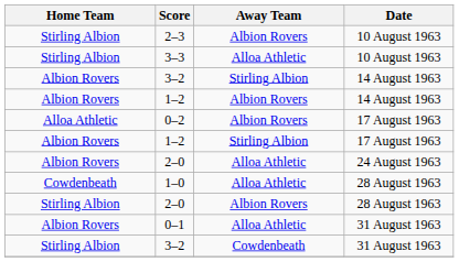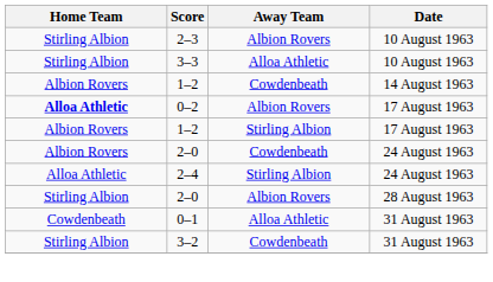 <table class="wikitable" style="text-align:center;">
 <tr>
 <th width=175>Home Team</th>
 <th width=20>Score</th>
 <th width=175>Away Team</th>
 <th width= 125>Date</th>
 </tr>
 <tr>
 <td><a href='#'>Stirling Albion</a></td>
 <td>2–3</td>
 <td><a href='#'>Albion Rovers</a></td>
 <td>10 August 1963</td>
 </tr>
 <tr>
 <td><a href='#'>Stirling Albion</a></td>
 <td>3–3</td>
 <td><a href='#'>Alloa Athletic</a></td>
 <td>10 August 1963</td>
 </tr>
 <tr>
 <td><a href='#'>Albion Rovers</a></td>
-<td>3–2</td>
-<td><a href='#'>Stirling Albion</a></td>
+<td>1–2</td>
+<td><a href='#'>Cowdenbeath</a></td>
 <td>14 August 1963</td>
 </tr>
 <tr>
-<td><a href='#'>Albion Rovers</a></td>
-<td>1–2</td>
-<td><a href='#'>Albion Rovers</a></td>
-<td>14 August 1963</td>
-</tr>
-<tr>
-<td><a href='#'>Alloa Athletic</a></td>
+<td><strong><a href='#'>Alloa Athletic</a></strong></td>
 <td>0–2</td>
 <td><a href='#'>Albion Rovers</a></td>
 <td>17 August 1963</td>
 </tr>
 <tr>
 <td><a href='#'>Albion Rovers</a></td>
 <td>1–2</td>
 <td><a href='#'>Stirling Albion</a></td>
 <td>17 August 1963</td>
 </tr>
 <tr>
 <td><a href='#'>Albion Rovers</a></td>
 <td>2–0</td>
-<td><a href='#'>Alloa Athletic</a></td>
+<td><a href='#'>Cowdenbeath</a></td>
 <td>24 August 1963</td>
 </tr>
 <tr>
-<td><a href='#'>Cowdenbeath</a></td>
-<td>1–0</td>
 <td><a href='#'>Alloa Athletic</a></td>
-<td>28 August 1963</td>
+<td>2–4</td>
+<td><a href='#'>Stirling Albion</a></td>
+<td>24 August 1963</td>
 </tr>
 <tr>
 <td><a href='#'>Stirling Albion</a></td>
 <td>2–0</td>
 <td><a href='#'>Albion Rovers</a></td>
 <td>28 August 1963</td>
 </tr>
 <tr>
-<td><a href='#'>Albion Rovers</a></td>
+<td><a href='#'>Cowdenbeath</a></td>
 <td>0–1</td>
 <td><a href='#'>Alloa Athletic</a></td>
 <td>31 August 1963</td>
 </tr>
 <tr>
 <td><a href='#'>Stirling Albion</a></td>
 <td>3–2</td>
 <td><a href='#'>Cowdenbeath</a></td>
 <td>31 August 1963</td>
 </tr>
 <tr>
 </tr>
 </table>
